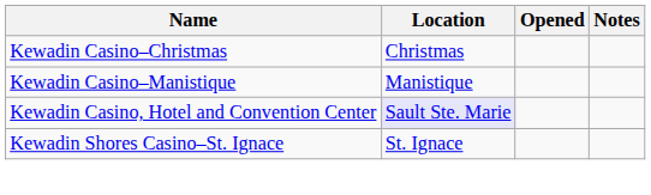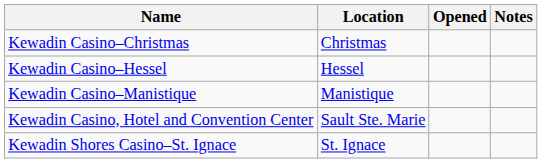 <table class="wikitable sortable">
 <tr>
 <th>Name</th>
 <th>Location</th>
 <th>Opened</th>
 <th>Notes</th>
 </tr>
 <tr>
 <td><a href='#'>Kewadin Casino–Christmas</a></td>
 <td><a href='#'>Christmas</a></td>
 <td></td>
 <td></td>
 </tr>
 <tr>
+<td><a href='#'>Kewadin Casino–Hessel</a></td>
+<td><a href='#'>Hessel</a></td>
+<td></td>
+<td></td>
+</tr>
+<tr>
 <td><a href='#'>Kewadin Casino–Manistique</a></td>
 <td><a href='#'>Manistique</a></td>
 <td></td>
 <td></td>
 </tr>
 <tr>
 <td><a href='#'>Kewadin Casino, Hotel and Convention Center</a></td>
-<td style="background: lavender;"><a href='#'>Sault Ste. Marie</a></td>
+<td><a href='#'>Sault Ste. Marie</a></td>
 <td></td>
 <td></td>
 </tr>
 <tr>
 <td><a href='#'>Kewadin Shores Casino–St. Ignace</a></td>
 <td><a href='#'>St. Ignace</a></td>
 <td></td>
 <td></td>
 </tr>
 </table>
